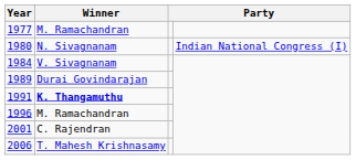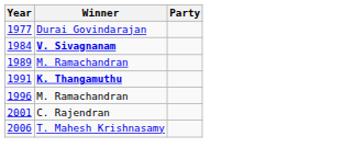 <table class="wikitable sortable">
 <tr>
 <th>Year</th>
 <th>Winner</th>
 <th colspan="2">Party</th>
 </tr>
 <tr>
 <td><a href='#'>1977</a></td>
-<td><a href='#'>M. Ramachandran</a></td>
+<td><a href='#'>Durai Govindarajan</a></td>
 <td></td>
 </tr>
 <tr>
-<td><a href='#'>1980</a></td>
-<td><a href='#'>N. Sivagnanam</a></td>
-<td></td>
-<td><a href='#'>Indian National Congress (I)</a></td>
-</tr>
-<tr>
 <td><a href='#'>1984</a></td>
-<td><a href='#'>V. Sivagnanam</a></td>
+<td><strong><a href='#'>V. Sivagnanam</a></strong></td>
 <td></td>
 </tr>
 <tr>
 <td><a href='#'>1989</a></td>
-<td><a href='#'>Durai Govindarajan</a></td>
+<td><a href='#'>M. Ramachandran</a></td>
 <td></td>
 </tr>
 <tr>
 <td><a href='#'>1991</a></td>
 <td><strong><a href='#'>K. Thangamuthu</a></strong></td>
 <td></td>
 </tr>
 <tr>
 <td><a href='#'>1996</a></td>
 <td>M. Ramachandran</td>
 <td></td>
 </tr>
 <tr>
 <td><a href='#'>2001</a></td>
 <td>C. Rajendran</td>
 <td></td>
 </tr>
 <tr>
 <td><a href='#'>2006</a></td>
 <td><a href='#'>T. Mahesh Krishnasamy</a></td>
 <td></td>
 </tr>
 </table>
